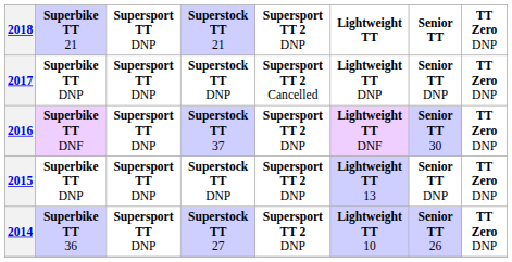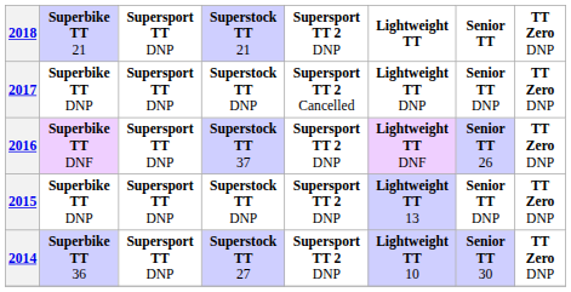 <table class="wikitable" style="font-size: 95%;">
 <tr>
 <th><a href='#'>2018</a></th>
 <td style="background:#cfcfff;" align="center" width="150pt"><strong>Superbike TT</strong><br>21</td>
 <td style="background:#ffffff;" align="center" width="150pt"><strong>Supersport TT</strong><br>DNP</td>
 <td style="background:#cfcfff;" align="center" width="150pt"><strong>Superstock TT</strong><br>21</td>
 <td style="background:#ffffff;" align="center" width="150pt"><strong>Supersport TT 2 </strong><br>DNP</td>
 <td style="background:#ffffff;" align="center" width="150pt"><strong>Lightweight TT</strong></td>
 <td style="background:#ffffff;" align="center" width="150pt"><strong>Senior TT</strong></td>
 <td style="background:#ffffff;" align="center" width="150pt"><strong>TT Zero </strong><br>DNP</td>
 </tr>
 <tr>
 <th><a href='#'>2017</a></th>
 <td style="background:#ffffff;" align="center" width="150pt"><strong>Superbike TT</strong><br>DNP</td>
 <td style="background:#ffffff;" align="center" width="150pt"><strong>Supersport TT</strong><br>DNP</td>
 <td style="background:#ffffff;" align="center" width="150pt"><strong>Superstock TT </strong><br>DNP</td>
 <td style="background:#ffffff;" align="center" width="150pt"><strong>Supersport TT 2 </strong><br>Cancelled</td>
 <td style="background:#ffffff;" align="center" width="150pt"><strong>Lightweight TT</strong><br>DNP</td>
 <td style="background:#ffffff;" align="center" width="150pt"><strong>Senior TT</strong><br>DNP</td>
 <td style="background:#ffffff;" align="center" width="150pt"><strong>TT Zero </strong><br>DNP</td>
 </tr>
 <tr>
 <th><a href='#'>2016</a></th>
 <td style="background:#efcfff;" align="center" width="150pt"><strong>Superbike TT</strong><br>DNF</td>
 <td style="background:#ffffff;" align="center" width="150pt"><strong>Supersport TT</strong><br>DNP</td>
 <td style="background:#cfcfff;" align="center" width="150pt"><strong>Superstock TT </strong><br>37</td>
 <td style="background:#ffffff;" align="center" width="150pt"><strong>Supersport TT 2 </strong><br>DNP</td>
 <td style="background:#efcfff;" align="center" width="150pt"><strong>Lightweight TT</strong><br>DNF</td>
-<td style="background:#cfcfff;" align="center" width="150pt"><strong>Senior TT</strong><br>30</td>
+<td style="background:#cfcfff;" align="center" width="150pt"><strong>Senior TT</strong><br>26</td>
 <td style="background:#ffffff;" align="center" width="150pt"><strong>TT Zero </strong><br>DNP</td>
 </tr>
 <tr>
 <th><a href='#'>2015</a></th>
 <td style="background:#ffffff;" align="center" width="150pt"><strong>Superbike TT</strong><br>DNP</td>
 <td style="background:#ffffff;" align="center" width="150pt"><strong>Supersport TT</strong><br>DNP</td>
 <td style="background:#ffffff;" align="center" width="150pt"><strong>Superstock TT </strong><br>DNP</td>
 <td style="background:#ffffff;" align="center" width="150pt"><strong>Supersport TT 2 </strong><br>DNP</td>
 <td style="background:#cfcfff;" align="center" width="150pt"><strong>Lightweight TT</strong><br>13</td>
 <td style="background:#ffffff;" align="center" width="150pt"><strong>Senior TT</strong><br>DNP</td>
 <td style="background:#ffffff;" align="center" width="150pt"><strong>TT Zero </strong><br>DNP</td>
 </tr>
 <tr>
 <th><a href='#'>2014</a></th>
 <td style="background:#cfcfff;" align="center" width="150pt"><strong>Superbike TT</strong><br>36</td>
 <td style="background:#ffffff;" align="center" width="150pt"><strong>Supersport TT</strong><br>DNP</td>
 <td style="background:#cfcfff;" align="center" width="150pt"><strong>Superstock TT</strong><br>27</td>
 <td style="background:#ffffff;" align="center" width="150pt"><strong>Supersport TT 2 </strong><br>DNP</td>
 <td style="background:#cfcfff;" align="center" width="150pt"><strong>Lightweight TT</strong><br>10</td>
-<td style="background:#cfcfff;" align="center" width="150pt"><strong>Senior TT</strong><br>26</td>
+<td style="background:#cfcfff;" align="center" width="150pt"><strong>Senior TT</strong><br>30</td>
 <td style="background:#ffffff;" align="center" width="150pt"><strong>TT Zero </strong><br>DNP</td>
 </tr>
 <tr>
 </tr>
 </table>
